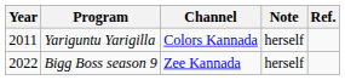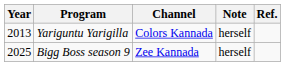 <table class="wikitable">
 <tr>
 <th>Year</th>
 <th>Program</th>
 <th>Channel</th>
 <th>Note</th>
 <th>Ref.</th>
 </tr>
 <tr>
-<td>2011</td>
+<td>2013</td>
 <td><em>Yariguntu Yarigilla</em></td>
 <td><a href='#'>Colors Kannada</a></td>
 <td>herself</td>
 <td></td>
 </tr>
 <tr>
-<td>2022</td>
+<td>2025</td>
 <td><em>Bigg Boss season 9</em></td>
 <td><a href='#'>Zee Kannada</a></td>
 <td>herself</td>
 <td><br></td>
 </tr>
 </table>
